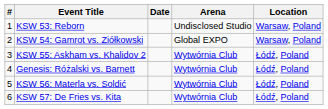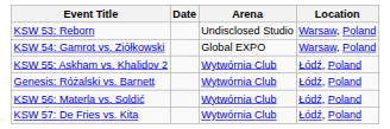 <table class="sortable wikitable succession-box" style="margin:1.0em auto; font-size:90%;">
 <tr>
-<th scope="col">#</th>
 <th scope="col">Event Title</th>
 <th scope="col">Date</th>
 <th scope="col">Arena</th>
 <th scope="col">Location</th>
 </tr>
 <tr>
-<td align=center>1</td>
 <td><a href='#'>KSW 53: Reborn</a></td>
 <td></td>
 <td>Undisclosed Studio</td>
 <td> <a href='#'>Warsaw</a>, <a href='#'>Poland</a></td>
 </tr>
 <tr>
-<td align=center>2</td>
 <td><a href='#'>KSW 54: Gamrot vs. Ziółkowski</a></td>
 <td></td>
 <td>Global EXPO</td>
 <td> <a href='#'>Warsaw</a>, <a href='#'>Poland</a></td>
 </tr>
 <tr>
-<td align=center>3</td>
 <td><a href='#'>KSW 55: Askham vs. Khalidov 2</a></td>
 <td></td>
 <td><a href='#'>Wytwórnia Club</a></td>
 <td> <a href='#'>Łódź</a>, <a href='#'>Poland</a></td>
 </tr>
 <tr>
-<td align=center>4</td>
 <td><a href='#'>Genesis: Różalski vs. Barnett</a></td>
 <td></td>
 <td><a href='#'>Wytwórnia Club</a></td>
 <td> <a href='#'>Łódź</a>, <a href='#'>Poland</a></td>
 </tr>
 <tr>
-<td align=center>5</td>
 <td><a href='#'>KSW 56: Materla vs. Soldić</a></td>
 <td></td>
 <td><a href='#'>Wytwórnia Club</a></td>
 <td> <a href='#'>Łódź</a>, <a href='#'>Poland</a></td>
 </tr>
 <tr>
-<td align=center>6</td>
 <td><a href='#'>KSW 57: De Fries vs. Kita</a></td>
 <td></td>
 <td><a href='#'>Wytwórnia Club</a></td>
 <td> <a href='#'>Łódź</a>, <a href='#'>Poland</a></td>
 </tr>
 </table>
